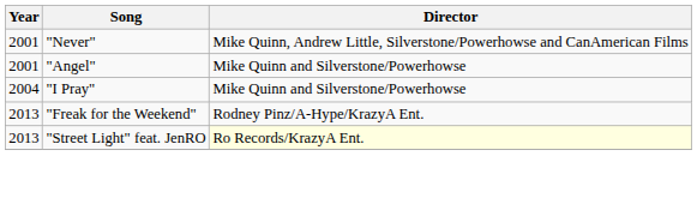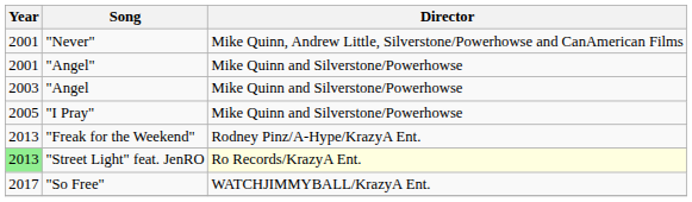 <table class="wikitable">
 <tr>
 <th>Year</th>
 <th>Song</th>
 <th>Director</th>
 </tr>
 <tr>
 <td align="center">2001</td>
 <td>"Never"</td>
 <td>Mike Quinn, Andrew Little, Silverstone/Powerhowse and CanAmerican Films</td>
 </tr>
 <tr>
 <td align="center">2001</td>
 <td>"Angel"</td>
 <td>Mike Quinn and Silverstone/Powerhowse</td>
 </tr>
 <tr>
-<td align="center">2004</td>
+<td align="center">2003</td>
+<td>"Angel</td>
+<td>Mike Quinn and Silverstone/Powerhowse</td>
+</tr>
+<tr>
+<td align="center">2005</td>
 <td>"I Pray"</td>
 <td>Mike Quinn and Silverstone/Powerhowse</td>
 </tr>
 <tr>
 <td align="center">2013</td>
 <td>"Freak for the Weekend"</td>
 <td>Rodney Pinz/A-Hype/KrazyA Ent.</td>
 </tr>
 <tr>
-<td align="center">2013</td>
+<td align="center" style="background: lightgreen;">2013</td>
 <td>"Street Light" feat. JenRO</td>
 <td style="background: lightyellow;">Ro Records/KrazyA Ent.</td>
 </tr>
 <tr>
+<td align="center">2017</td>
+<td>"So Free"</td>
+<td>WATCHJIMMYBALL/KrazyA Ent.</td>
+</tr>
+<tr>
 </tr>
 </table>
